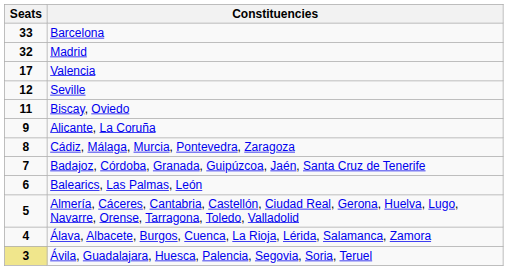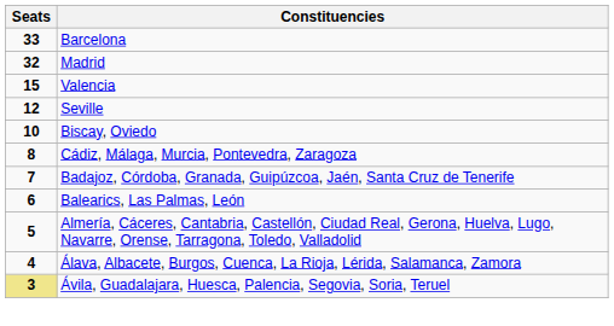 <table class="wikitable" style="text-align:left;">
 <tr>
 <th width="50">Seats</th>
 <th width="600">Constituencies</th>
 </tr>
 <tr>
 <td align="center"><strong>33</strong></td>
 <td><a href='#'>Barcelona</a></td>
 </tr>
 <tr>
 <td align="center"><strong>32</strong></td>
 <td><a href='#'>Madrid</a></td>
 </tr>
 <tr>
-<td align="center"><strong>17</strong></td>
+<td align="center"><strong>15</strong></td>
 <td><a href='#'>Valencia</a></td>
 </tr>
 <tr>
 <td align="center"><strong>12</strong></td>
 <td><a href='#'>Seville</a></td>
 </tr>
 <tr>
-<td align="center"><strong>11</strong></td>
+<td align="center"><strong>10</strong></td>
 <td><a href='#'>Biscay</a>, <a href='#'>Oviedo</a></td>
-</tr>
-<tr>
-<td align="center"><strong>9</strong></td>
-<td><a href='#'>Alicante</a>, <a href='#'>La Coruña</a></td>
 </tr>
 <tr>
 <td align="center"><strong>8</strong></td>
 <td><a href='#'>Cádiz</a>, <a href='#'>Málaga</a>, <a href='#'>Murcia</a>, <a href='#'>Pontevedra</a>, <a href='#'>Zaragoza</a></td>
 </tr>
 <tr>
 <td align="center"><strong>7</strong></td>
 <td><a href='#'>Badajoz</a>, <a href='#'>Córdoba</a>, <a href='#'>Granada</a>, <a href='#'>Guipúzcoa</a>, <a href='#'>Jaén</a>, <a href='#'>Santa Cruz de Tenerife</a></td>
 </tr>
 <tr>
 <td align="center"><strong>6</strong></td>
 <td><a href='#'>Balearics</a>, <a href='#'>Las Palmas</a>, <a href='#'>León</a></td>
 </tr>
 <tr>
 <td align="center"><strong>5</strong></td>
 <td><a href='#'>Almería</a>, <a href='#'>Cáceres</a>, <a href='#'>Cantabria</a>, <a href='#'>Castellón</a>, <a href='#'>Ciudad Real</a>, <a href='#'>Gerona</a>, <a href='#'>Huelva</a>, <a href='#'>Lugo</a>, <a href='#'>Navarre</a>, <a href='#'>Orense</a>, <a href='#'>Tarragona</a>, <a href='#'>Toledo</a>, <a href='#'>Valladolid</a></td>
 </tr>
 <tr>
 <td align="center"><strong>4</strong></td>
 <td><a href='#'>Álava</a>, <a href='#'>Albacete</a>, <a href='#'>Burgos</a>, <a href='#'>Cuenca</a>, <a href='#'>La Rioja</a>, <a href='#'>Lérida</a>, <a href='#'>Salamanca</a>, <a href='#'>Zamora</a></td>
 </tr>
 <tr>
 <td align="center" style="background: khaki;"><strong>3</strong></td>
 <td><a href='#'>Ávila</a>, <a href='#'>Guadalajara</a>, <a href='#'>Huesca</a>, <a href='#'>Palencia</a>, <a href='#'>Segovia</a>, <a href='#'>Soria</a>, <a href='#'>Teruel</a></td>
 </tr>
 </table>
